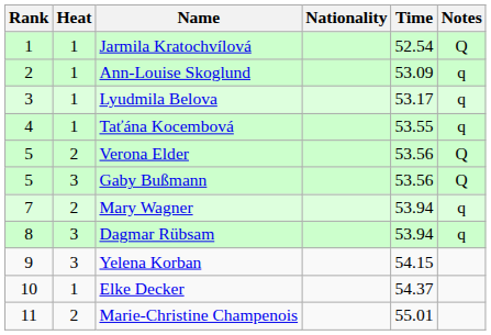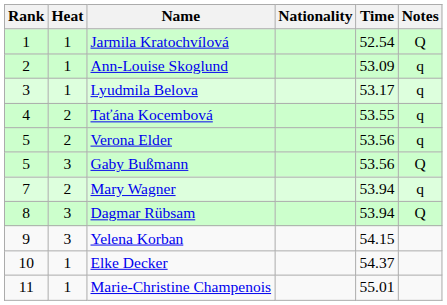 <table class="wikitable sortable" style="text-align:center">
 <tr>
 <th>Rank</th>
 <th>Heat</th>
 <th>Name</th>
 <th>Nationality</th>
 <th>Time</th>
 <th>Notes</th>
 </tr>
 <tr bgcolor=ccffcc>
 <td>1</td>
 <td>1</td>
 <td align="left"><a href='#'>Jarmila Kratochvílová</a></td>
 <td align=left></td>
 <td>52.54</td>
 <td>Q</td>
 </tr>
 <tr bgcolor=ccffcc>
 <td>2</td>
 <td>1</td>
 <td align="left"><a href='#'>Ann-Louise Skoglund</a></td>
 <td align=left></td>
 <td>53.09</td>
 <td>q</td>
 </tr>
 <tr bgcolor=ddffdd>
 <td>3</td>
 <td>1</td>
 <td align="left"><a href='#'>Lyudmila Belova</a></td>
 <td align=left></td>
 <td>53.17</td>
 <td>q</td>
 </tr>
 <tr bgcolor=ccffcc>
 <td>4</td>
-<td>1</td>
+<td>2</td>
 <td align="left"><a href='#'>Taťána Kocembová</a></td>
 <td align=left></td>
 <td>53.55</td>
 <td>q</td>
 </tr>
 <tr bgcolor=ccffcc>
 <td>5</td>
 <td>2</td>
 <td align="left"><a href='#'>Verona Elder</a></td>
 <td align=left></td>
 <td>53.56</td>
-<td>Q</td>
+<td>q</td>
 </tr>
 <tr bgcolor=ccffcc>
 <td>5</td>
 <td>3</td>
 <td align="left"><a href='#'>Gaby Bußmann</a></td>
 <td align=left></td>
 <td>53.56</td>
 <td>Q</td>
 </tr>
 <tr bgcolor=ddffdd>
 <td>7</td>
 <td>2</td>
 <td align="left"><a href='#'>Mary Wagner</a></td>
 <td align=left></td>
 <td>53.94</td>
 <td>q</td>
 </tr>
 <tr bgcolor=ccffcc>
 <td>8</td>
 <td>3</td>
 <td align="left"><a href='#'>Dagmar Rübsam</a></td>
 <td align=left></td>
 <td>53.94</td>
-<td>q</td>
+<td>Q</td>
 </tr>
 <tr>
 <td>9</td>
 <td>3</td>
 <td align="left"><a href='#'>Yelena Korban</a></td>
 <td align=left></td>
 <td>54.15</td>
 <td></td>
 </tr>
 <tr>
 <td>10</td>
 <td>1</td>
 <td align="left"><a href='#'>Elke Decker</a></td>
 <td align=left></td>
 <td>54.37</td>
 <td></td>
 </tr>
 <tr>
 <td>11</td>
-<td>2</td>
+<td>1</td>
 <td align="left"><a href='#'>Marie-Christine Champenois</a></td>
 <td align=left></td>
 <td>55.01</td>
 <td></td>
 </tr>
 </table>
